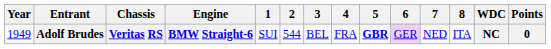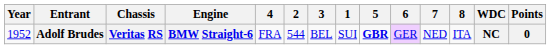 <table class="wikitable" style="text-align:center; font-size:90%">
 <tr>
 <th>Year</th>
 <th>Entrant</th>
 <th>Chassis</th>
 <th>Engine</th>
-<th>1</th>
+<th>4</th>
 <th>2</th>
 <th>3</th>
-<th>4</th>
+<th>1</th>
 <th>5</th>
 <th>6</th>
 <th>7</th>
 <th>8</th>
 <th>WDC</th>
 <th>Points</th>
 </tr>
 <tr>
-<td><a href='#'>1949</a></td>
+<td><a href='#'>1952</a></td>
 <th>Adolf Brudes</th>
 <th><a href='#'>Veritas</a> <a href='#'>RS</a></th>
 <th><a href='#'>BMW</a> <a href='#'>Straight-6</a></th>
-<td><a href='#'>SUI</a></td>
+<td><a href='#'>FRA</a></td>
 <td><a href='#'>544</a></td>
 <td><a href='#'>BEL</a></td>
-<td><a href='#'>FRA</a></td>
+<td><a href='#'>SUI</a></td>
 <td><strong><a href='#'>GBR</a></strong></td>
 <td style="background:#efcfff;"><a href='#'>GER</a><br></td>
 <td><a href='#'>NED</a></td>
 <td><a href='#'>ITA</a></td>
 <th>NC</th>
 <th>0</th>
 </tr>
 </table>
